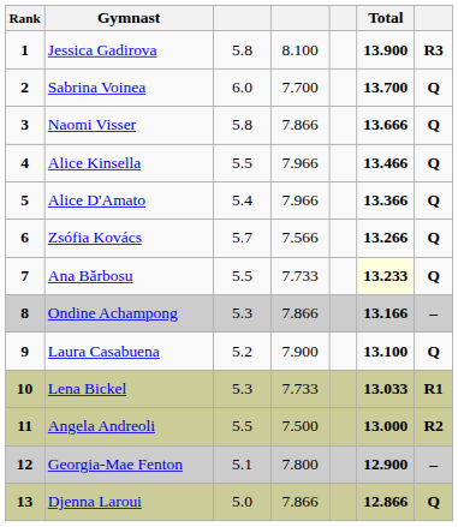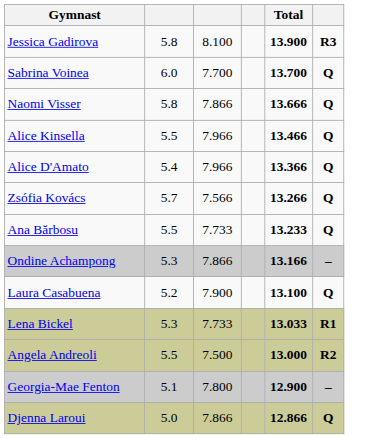 <table style="text-align:center;" class="wikitable sortable">
 <tr>
-<th scope="col" style="width:15px;"><small>Rank</small></th>
 <th scope="col" style="width:160px;">Gymnast</th>
 <th scope="col" style="width:50px;"><small></small></th>
 <th scope="col" style="width:50px;"><small></small></th>
 <th scope="col" style="width:20px;"><small></small></th>
 <th scope="col" style="width:50px;">Total</th>
 <th scope="col" style="width:30px;"><small></small></th>
 </tr>
 <tr>
-<td scope="row" style="text-align:center"><strong>1</strong></td>
 <td style="height:30px; text-align:left;"> <a href='#'>Jessica Gadirova</a></td>
 <td>5.8</td>
 <td>8.100</td>
 <td></td>
 <td><strong>13.900</strong></td>
 <td><strong>R3</strong></td>
 </tr>
 <tr>
-<td scope="row" style="text-align:center"><strong>2</strong></td>
 <td style="height:30px; text-align:left;"> <a href='#'>Sabrina Voinea</a></td>
 <td>6.0</td>
 <td>7.700</td>
 <td></td>
 <td><strong>13.700</strong></td>
 <td><strong>Q</strong></td>
 </tr>
 <tr>
-<td scope="row" style="text-align:center"><strong>3</strong></td>
 <td style="height:30px; text-align:left;"> <a href='#'>Naomi Visser</a></td>
 <td>5.8</td>
 <td>7.866</td>
 <td></td>
 <td><strong>13.666</strong></td>
 <td><strong>Q</strong></td>
 </tr>
 <tr>
-<td scope="row" style="text-align:center"><strong>4</strong></td>
 <td style="height:30px; text-align:left;"> <a href='#'>Alice Kinsella</a></td>
 <td>5.5</td>
 <td>7.966</td>
 <td></td>
 <td><strong>13.466</strong></td>
 <td><strong>Q</strong></td>
 </tr>
 <tr>
-<td scope="row" style="text-align:center"><strong>5</strong></td>
 <td style="height:30px; text-align:left;"> <a href='#'>Alice D'Amato</a></td>
 <td>5.4</td>
 <td>7.966</td>
 <td></td>
 <td><strong>13.366</strong></td>
 <td><strong>Q</strong></td>
 </tr>
 <tr>
-<td scope="row" style="text-align:center"><strong>6</strong></td>
 <td style="height:30px; text-align:left;"> <a href='#'>Zsófia Kovács</a></td>
 <td>5.7</td>
 <td>7.566</td>
 <td></td>
 <td><strong>13.266</strong></td>
 <td><strong>Q</strong></td>
 </tr>
 <tr>
-<td scope="row" style="text-align:center"><strong>7</strong></td>
 <td style="height:30px; text-align:left;"> <a href='#'>Ana Bărbosu</a></td>
 <td>5.5</td>
 <td>7.733</td>
 <td></td>
-<td style="background: lightyellow;"><strong>13.233</strong></td>
+<td><strong>13.233</strong></td>
 <td><strong>Q</strong></td>
 </tr>
 <tr style="background:#cccccc;">
-<td scope="row" style="text-align:center"><strong>8</strong></td>
 <td style="height:30px; text-align:left;"> <a href='#'>Ondine Achampong</a></td>
 <td>5.3</td>
 <td>7.866</td>
 <td></td>
 <td><strong>13.166</strong></td>
 <td><strong>–</strong></td>
 </tr>
 <tr>
-<td scope="row" style="text-align:center"><strong>9</strong></td>
 <td style="height:30px; text-align:left;"> <a href='#'>Laura Casabuena</a></td>
 <td>5.2</td>
 <td>7.900</td>
 <td></td>
 <td><strong>13.100</strong></td>
 <td><strong>Q</strong></td>
 </tr>
 <tr style="background:#cccc99;">
-<td scope="row" style="text-align:center"><strong>10</strong></td>
 <td style="height:30px; text-align:left;"> <a href='#'>Lena Bickel</a></td>
 <td>5.3</td>
 <td>7.733</td>
 <td></td>
 <td><strong>13.033</strong></td>
 <td><strong>R1</strong></td>
 </tr>
 <tr style="background:#cccc99;">
-<td scope="row" style="text-align:center"><strong>11</strong></td>
 <td style="height:30px; text-align:left;"> <a href='#'>Angela Andreoli</a></td>
 <td>5.5</td>
 <td>7.500</td>
 <td></td>
 <td><strong>13.000</strong></td>
 <td><strong>R2</strong></td>
 </tr>
 <tr style="background:#cccccc;">
-<td scope="row" style="text-align:center"><strong>12</strong></td>
 <td style="height:30px; text-align:left;"> <a href='#'>Georgia-Mae Fenton</a></td>
 <td>5.1</td>
 <td>7.800</td>
 <td></td>
 <td><strong>12.900</strong></td>
 <td><strong>–</strong></td>
 </tr>
 <tr style="background:#cccc99;">
-<td scope="row" style="text-align:center"><strong>13</strong></td>
 <td style="height:30px; text-align:left;"> <a href='#'>Djenna Laroui</a></td>
 <td>5.0</td>
 <td>7.866</td>
 <td></td>
 <td><strong>12.866</strong></td>
 <td><strong>Q</strong></td>
 </tr>
 </table>
